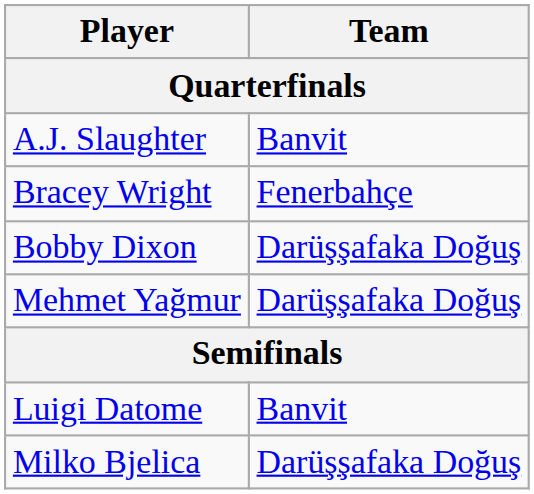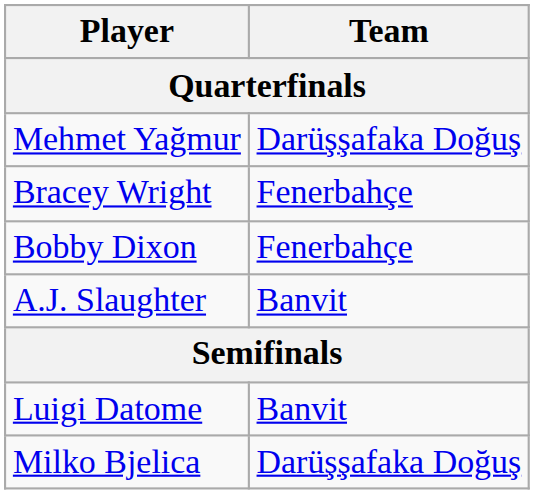 <table class="wikitable">
 <tr>
 <th>Player</th>
 <th>Team</th>
 </tr>
 <tr>
 <th colspan=2>Quarterfinals</th>
 </tr>
 <tr>
-<td> <a href='#'>A.J. Slaughter</a></td>
-<td><a href='#'>Banvit</a></td>
+<td> <a href='#'>Mehmet Yağmur</a></td>
+<td><a href='#'>Darüşşafaka Doğuş</a></td>
 </tr>
 <tr>
 <td> <a href='#'>Bracey Wright</a></td>
 <td><a href='#'>Fenerbahçe</a></td>
 </tr>
 <tr>
 <td> <a href='#'>Bobby Dixon</a></td>
-<td><a href='#'>Darüşşafaka Doğuş</a></td>
+<td><a href='#'>Fenerbahçe</a></td>
 </tr>
 <tr>
-<td> <a href='#'>Mehmet Yağmur</a></td>
-<td><a href='#'>Darüşşafaka Doğuş</a></td>
+<td> <a href='#'>A.J. Slaughter</a></td>
+<td><a href='#'>Banvit</a></td>
 </tr>
 <tr>
 <th colspan=2>Semifinals</th>
 </tr>
 <tr>
 <td> <a href='#'>Luigi Datome</a></td>
 <td><a href='#'>Banvit</a></td>
 </tr>
 <tr>
 <td> <a href='#'>Milko Bjelica</a></td>
 <td><a href='#'>Darüşşafaka Doğuş</a></td>
 </tr>
 </table>
